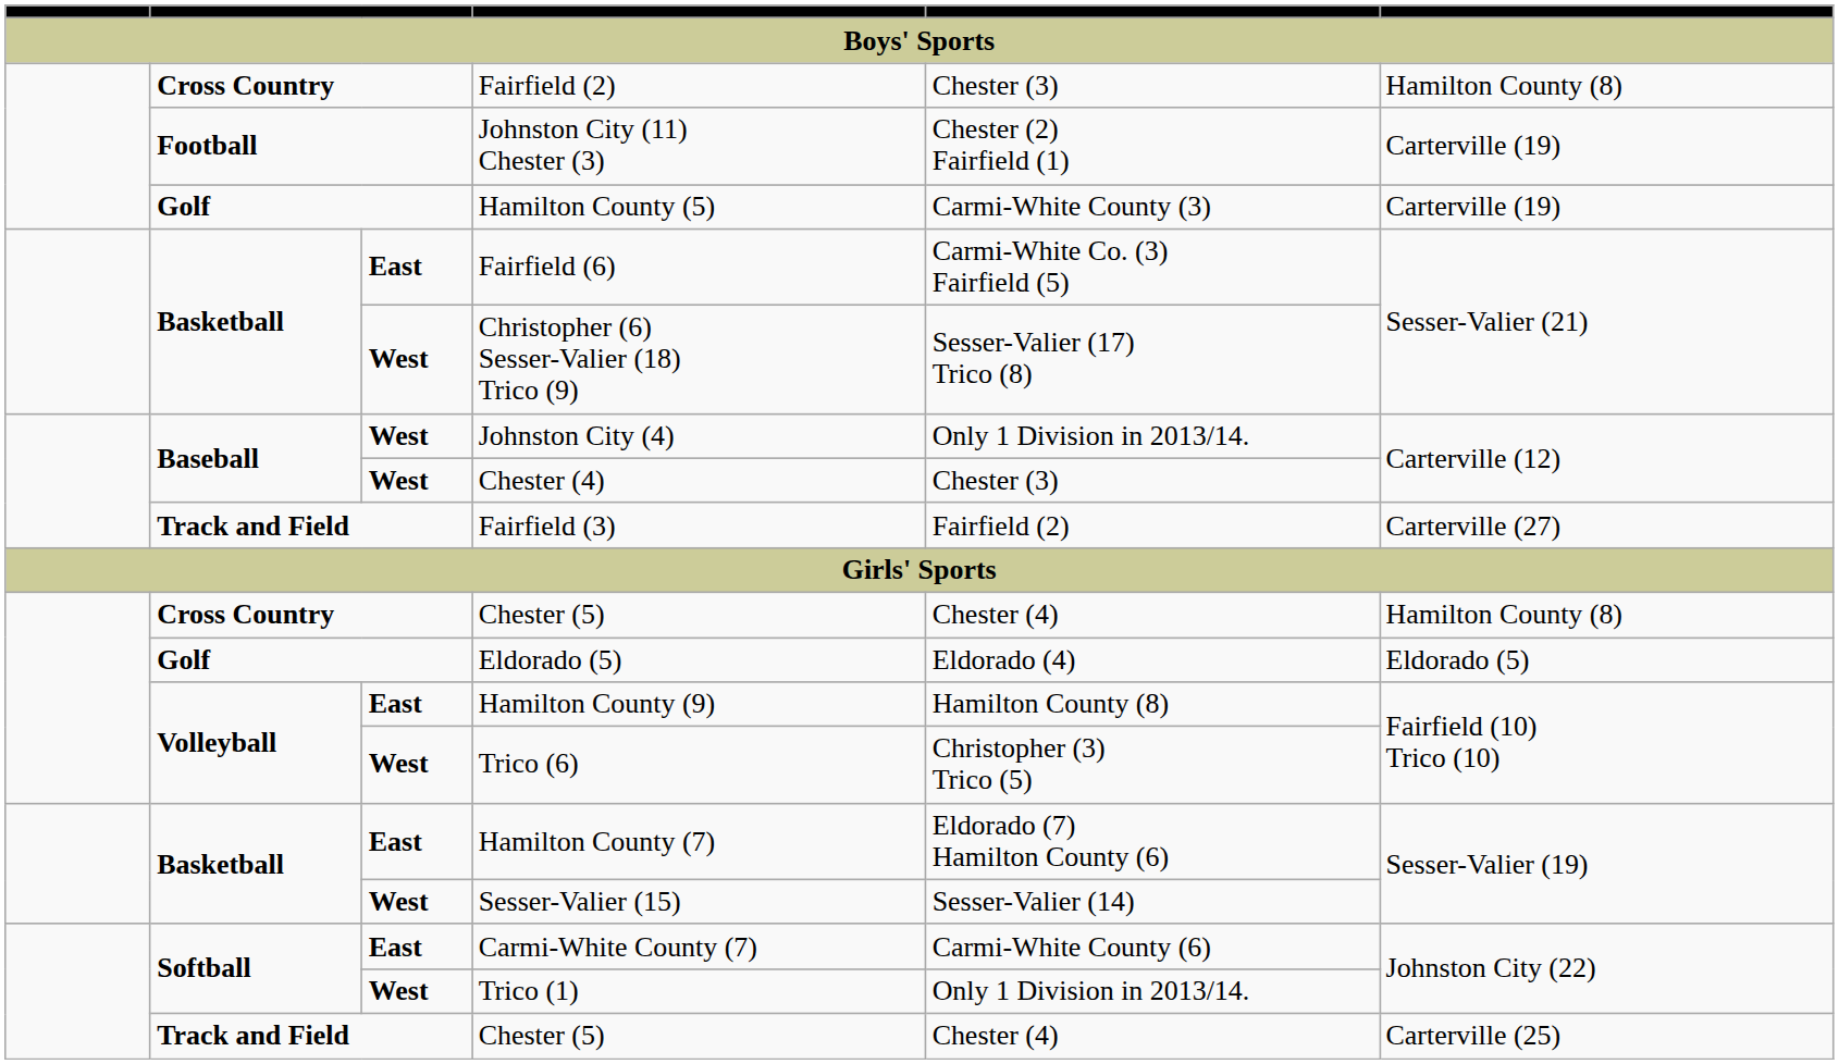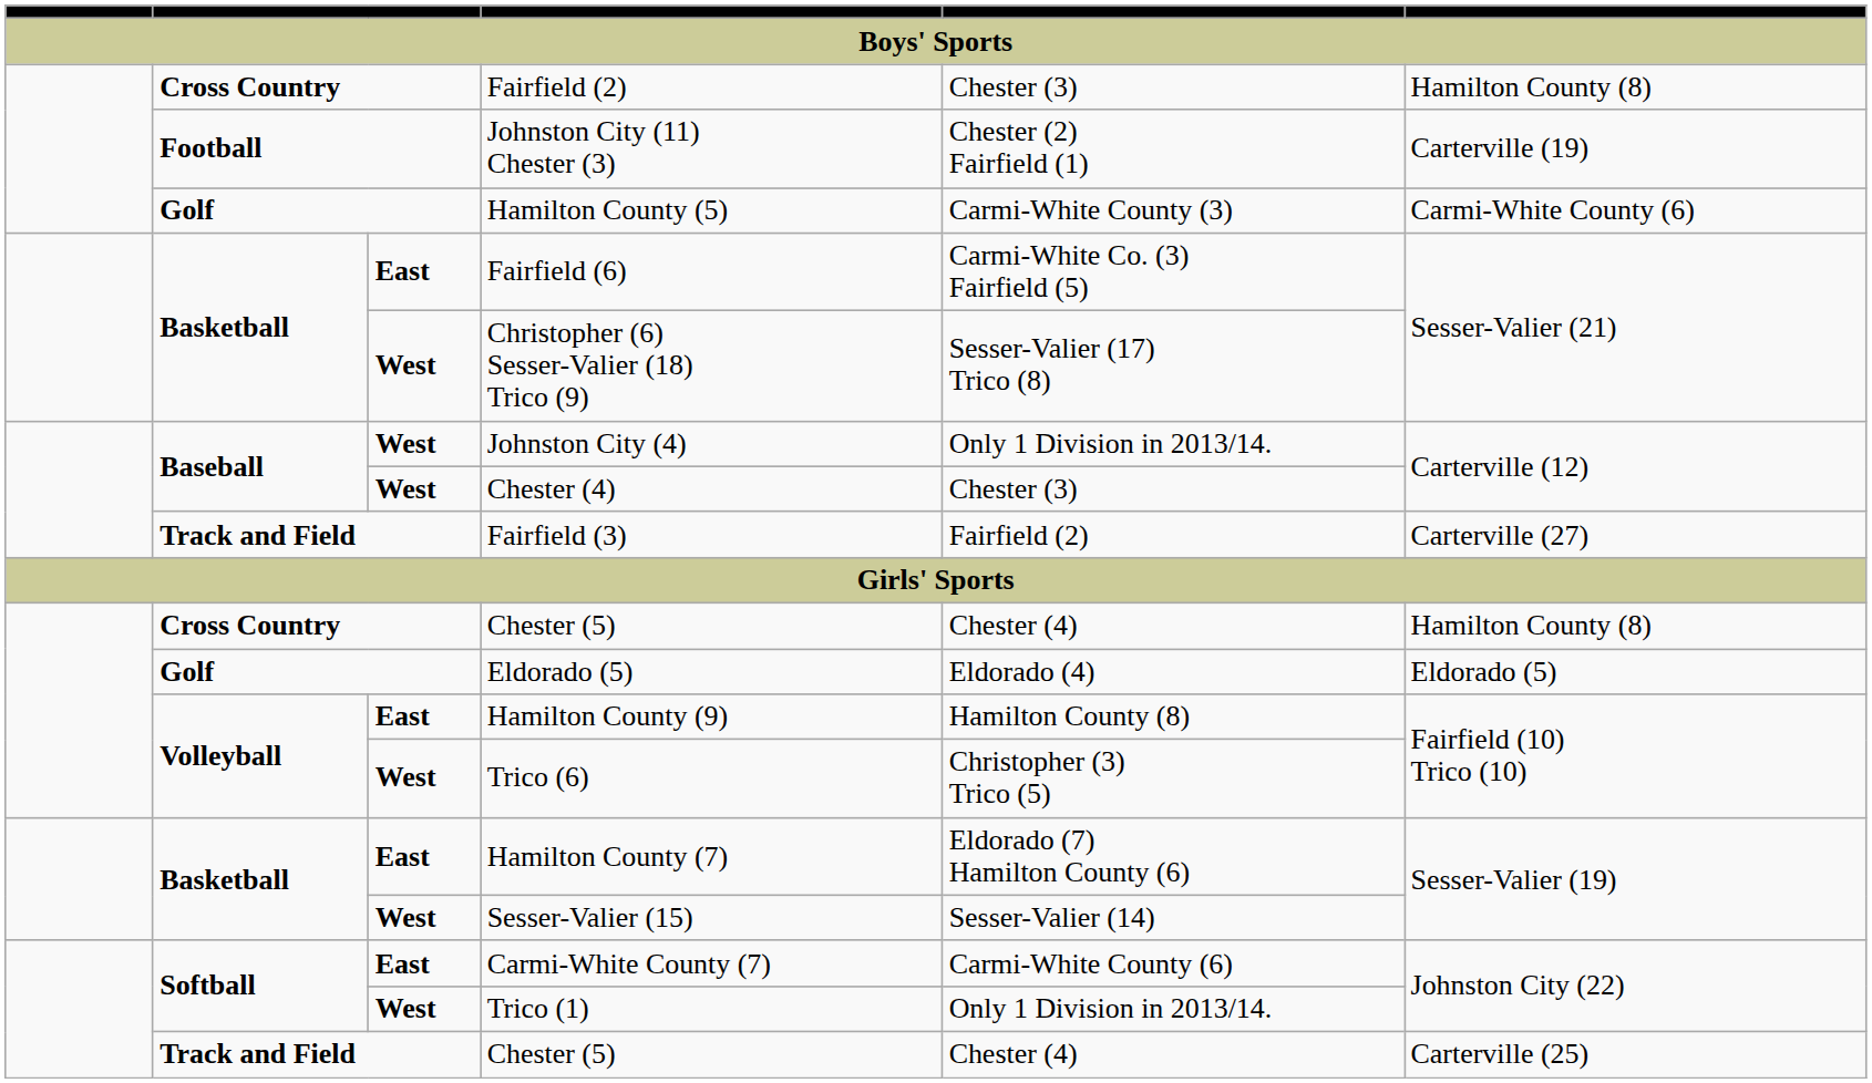 <table class="wikitable" border="1">
 <tr style="background: black; color: #cccc99">
 <td width="75"></td>
 <td width="175" colspan="2"></td>
 <td width="250"></td>
 <td width="250"></td>
 <td width="250"></td>
 </tr>
 <tr style="background: #cccc99; color: black">
 <td colspan="6" style="text-align:center;"><strong>Boys' Sports</strong></td>
 </tr>
 <tr>
 <td rowspan="3"></td>
 <td colspan="2"><strong>Cross Country</strong></td>
 <td>Fairfield (2)</td>
 <td>Chester (3)</td>
 <td>Hamilton County (8)</td>
 </tr>
 <tr>
 <td colspan="2"><strong>Football</strong></td>
 <td>Johnston City (11)<br> Chester (3)</td>
 <td>Chester (2)<br> Fairfield (1)</td>
 <td>Carterville (19)</td>
 </tr>
 <tr>
 <td colspan="2"><strong>Golf</strong></td>
 <td>Hamilton County (5)</td>
 <td>Carmi-White County (3)</td>
-<td>Carterville (19)</td>
+<td>Carmi-White County (6)</td>
 </tr>
 <tr>
 <td rowspan="2"></td>
 <td rowspan="2"><strong>Basketball</strong></td>
 <td><strong>East</strong></td>
 <td>Fairfield (6)</td>
 <td>Carmi-White Co. (3)<br> Fairfield (5)</td>
 <td rowspan="2">Sesser-Valier (21)</td>
 </tr>
 <tr>
 <td><strong>West</strong></td>
 <td>Christopher (6)<br> Sesser-Valier (18)<br> Trico (9)</td>
 <td>Sesser-Valier (17)<br> Trico (8)</td>
 </tr>
 <tr>
 <td rowspan="3"></td>
 <td rowspan="2"><strong>Baseball</strong></td>
 <td><strong>West</strong></td>
 <td>Johnston City (4)</td>
 <td>Only 1 Division in 2013/14.</td>
 <td rowspan="2">Carterville (12)</td>
 </tr>
 <tr>
 <td><strong>West</strong></td>
 <td>Chester (4)</td>
 <td>Chester (3)</td>
 </tr>
 <tr>
 <td colspan="2"><strong>Track and Field</strong></td>
 <td>Fairfield (3)</td>
 <td>Fairfield (2)</td>
 <td>Carterville (27)</td>
 </tr>
 <tr style="background: #cccc99; color: black">
 <td colspan="6" style="text-align:center;"><strong>Girls' Sports</strong></td>
 </tr>
 <tr>
 <td rowspan="4"></td>
 <td colspan="2"><strong>Cross Country</strong></td>
 <td>Chester (5)</td>
 <td>Chester (4)</td>
 <td>Hamilton County (8)</td>
 </tr>
 <tr>
 <td colspan="2"><strong>Golf</strong></td>
 <td>Eldorado (5)</td>
 <td>Eldorado (4)</td>
 <td>Eldorado (5)</td>
 </tr>
 <tr>
 <td rowspan="2"><strong>Volleyball</strong></td>
 <td><strong>East</strong></td>
 <td>Hamilton County (9)</td>
 <td>Hamilton County (8)</td>
 <td rowspan="2">Fairfield (10)<br>Trico (10)</td>
 </tr>
 <tr>
 <td><strong>West</strong></td>
 <td>Trico (6)</td>
 <td>Christopher (3)<br> Trico (5)</td>
 </tr>
 <tr>
 <td rowspan="2"></td>
 <td rowspan="2"><strong>Basketball</strong></td>
 <td><strong>East</strong></td>
 <td>Hamilton County (7)</td>
 <td>Eldorado (7)<br> Hamilton County (6)</td>
 <td rowspan="2">Sesser-Valier (19)</td>
 </tr>
 <tr>
 <td><strong>West</strong></td>
 <td>Sesser-Valier (15)</td>
 <td>Sesser-Valier (14)</td>
 </tr>
 <tr>
 <td rowspan="3"></td>
 <td rowspan="2"><strong>Softball</strong></td>
 <td><strong>East</strong></td>
 <td>Carmi-White County (7)</td>
 <td>Carmi-White County (6)</td>
 <td rowspan="2">Johnston City (22)</td>
 </tr>
 <tr>
 <td><strong>West</strong></td>
 <td>Trico (1)</td>
 <td>Only 1 Division in 2013/14.</td>
 </tr>
 <tr>
 <td colspan="2"><strong>Track and Field</strong></td>
 <td>Chester (5)</td>
 <td>Chester (4)</td>
 <td>Carterville (25)</td>
 </tr>
 </table>
